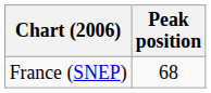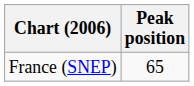 <table class="wikitable sortable">
 <tr>
 <th>Chart (2006)</th>
 <th>Peak<br>position</th>
 </tr>
 <tr>
 <td>France (<a href='#'>SNEP</a>)</td>
-<td style="text-align:center;">68</td>
+<td style="text-align:center;">65</td>
 </tr>
 </table>
